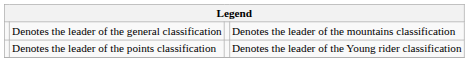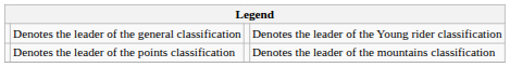 <table class="wikitable">
 <tr>
 <th colspan="4">Legend</th>
 </tr>
 <tr>
 <td></td>
 <td>Denotes the leader of the general classification</td>
 <td></td>
-<td>Denotes the leader of the mountains classification</td>
+<td>Denotes the leader of the Young rider classification</td>
 </tr>
 <tr>
 <td></td>
 <td>Denotes the leader of the points classification</td>
 <td></td>
-<td>Denotes the leader of the Young rider classification</td>
+<td>Denotes the leader of the mountains classification</td>
 </tr>
 <tr>
 </tr>
 </table>
